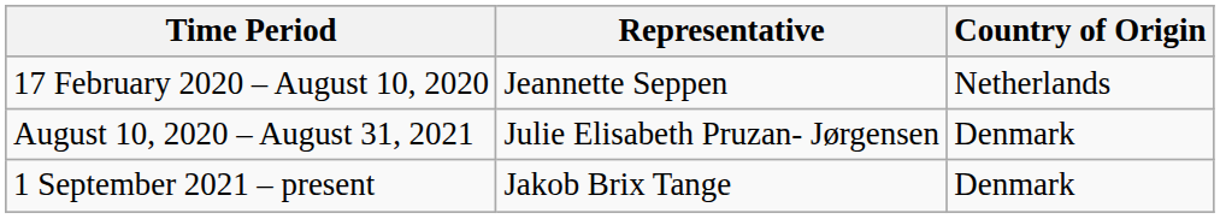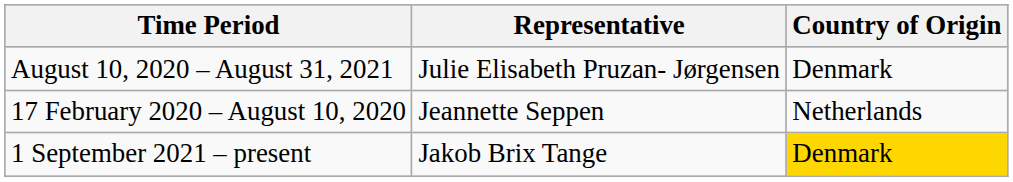 <table class="wikitable">
 <tr>
 <th>Time Period</th>
 <th>Representative</th>
 <th>Country of Origin</th>
 </tr>
 <tr>
+<td>August 10, 2020 – August 31, 2021</td>
+<td>Julie Elisabeth Pruzan- Jørgensen</td>
+<td>Denmark</td>
+</tr>
+<tr>
 <td>17 February 2020 – August 10, 2020</td>
 <td>Jeannette Seppen</td>
 <td>Netherlands</td>
 </tr>
 <tr>
-<td>August 10, 2020 – August 31, 2021</td>
-<td>Julie Elisabeth Pruzan- Jørgensen</td>
-<td>Denmark</td>
-</tr>
-<tr>
 <td>1 September 2021 – present</td>
 <td>Jakob Brix Tange</td>
-<td>Denmark</td>
+<td style="background: gold;">Denmark</td>
 </tr>
 </table>
